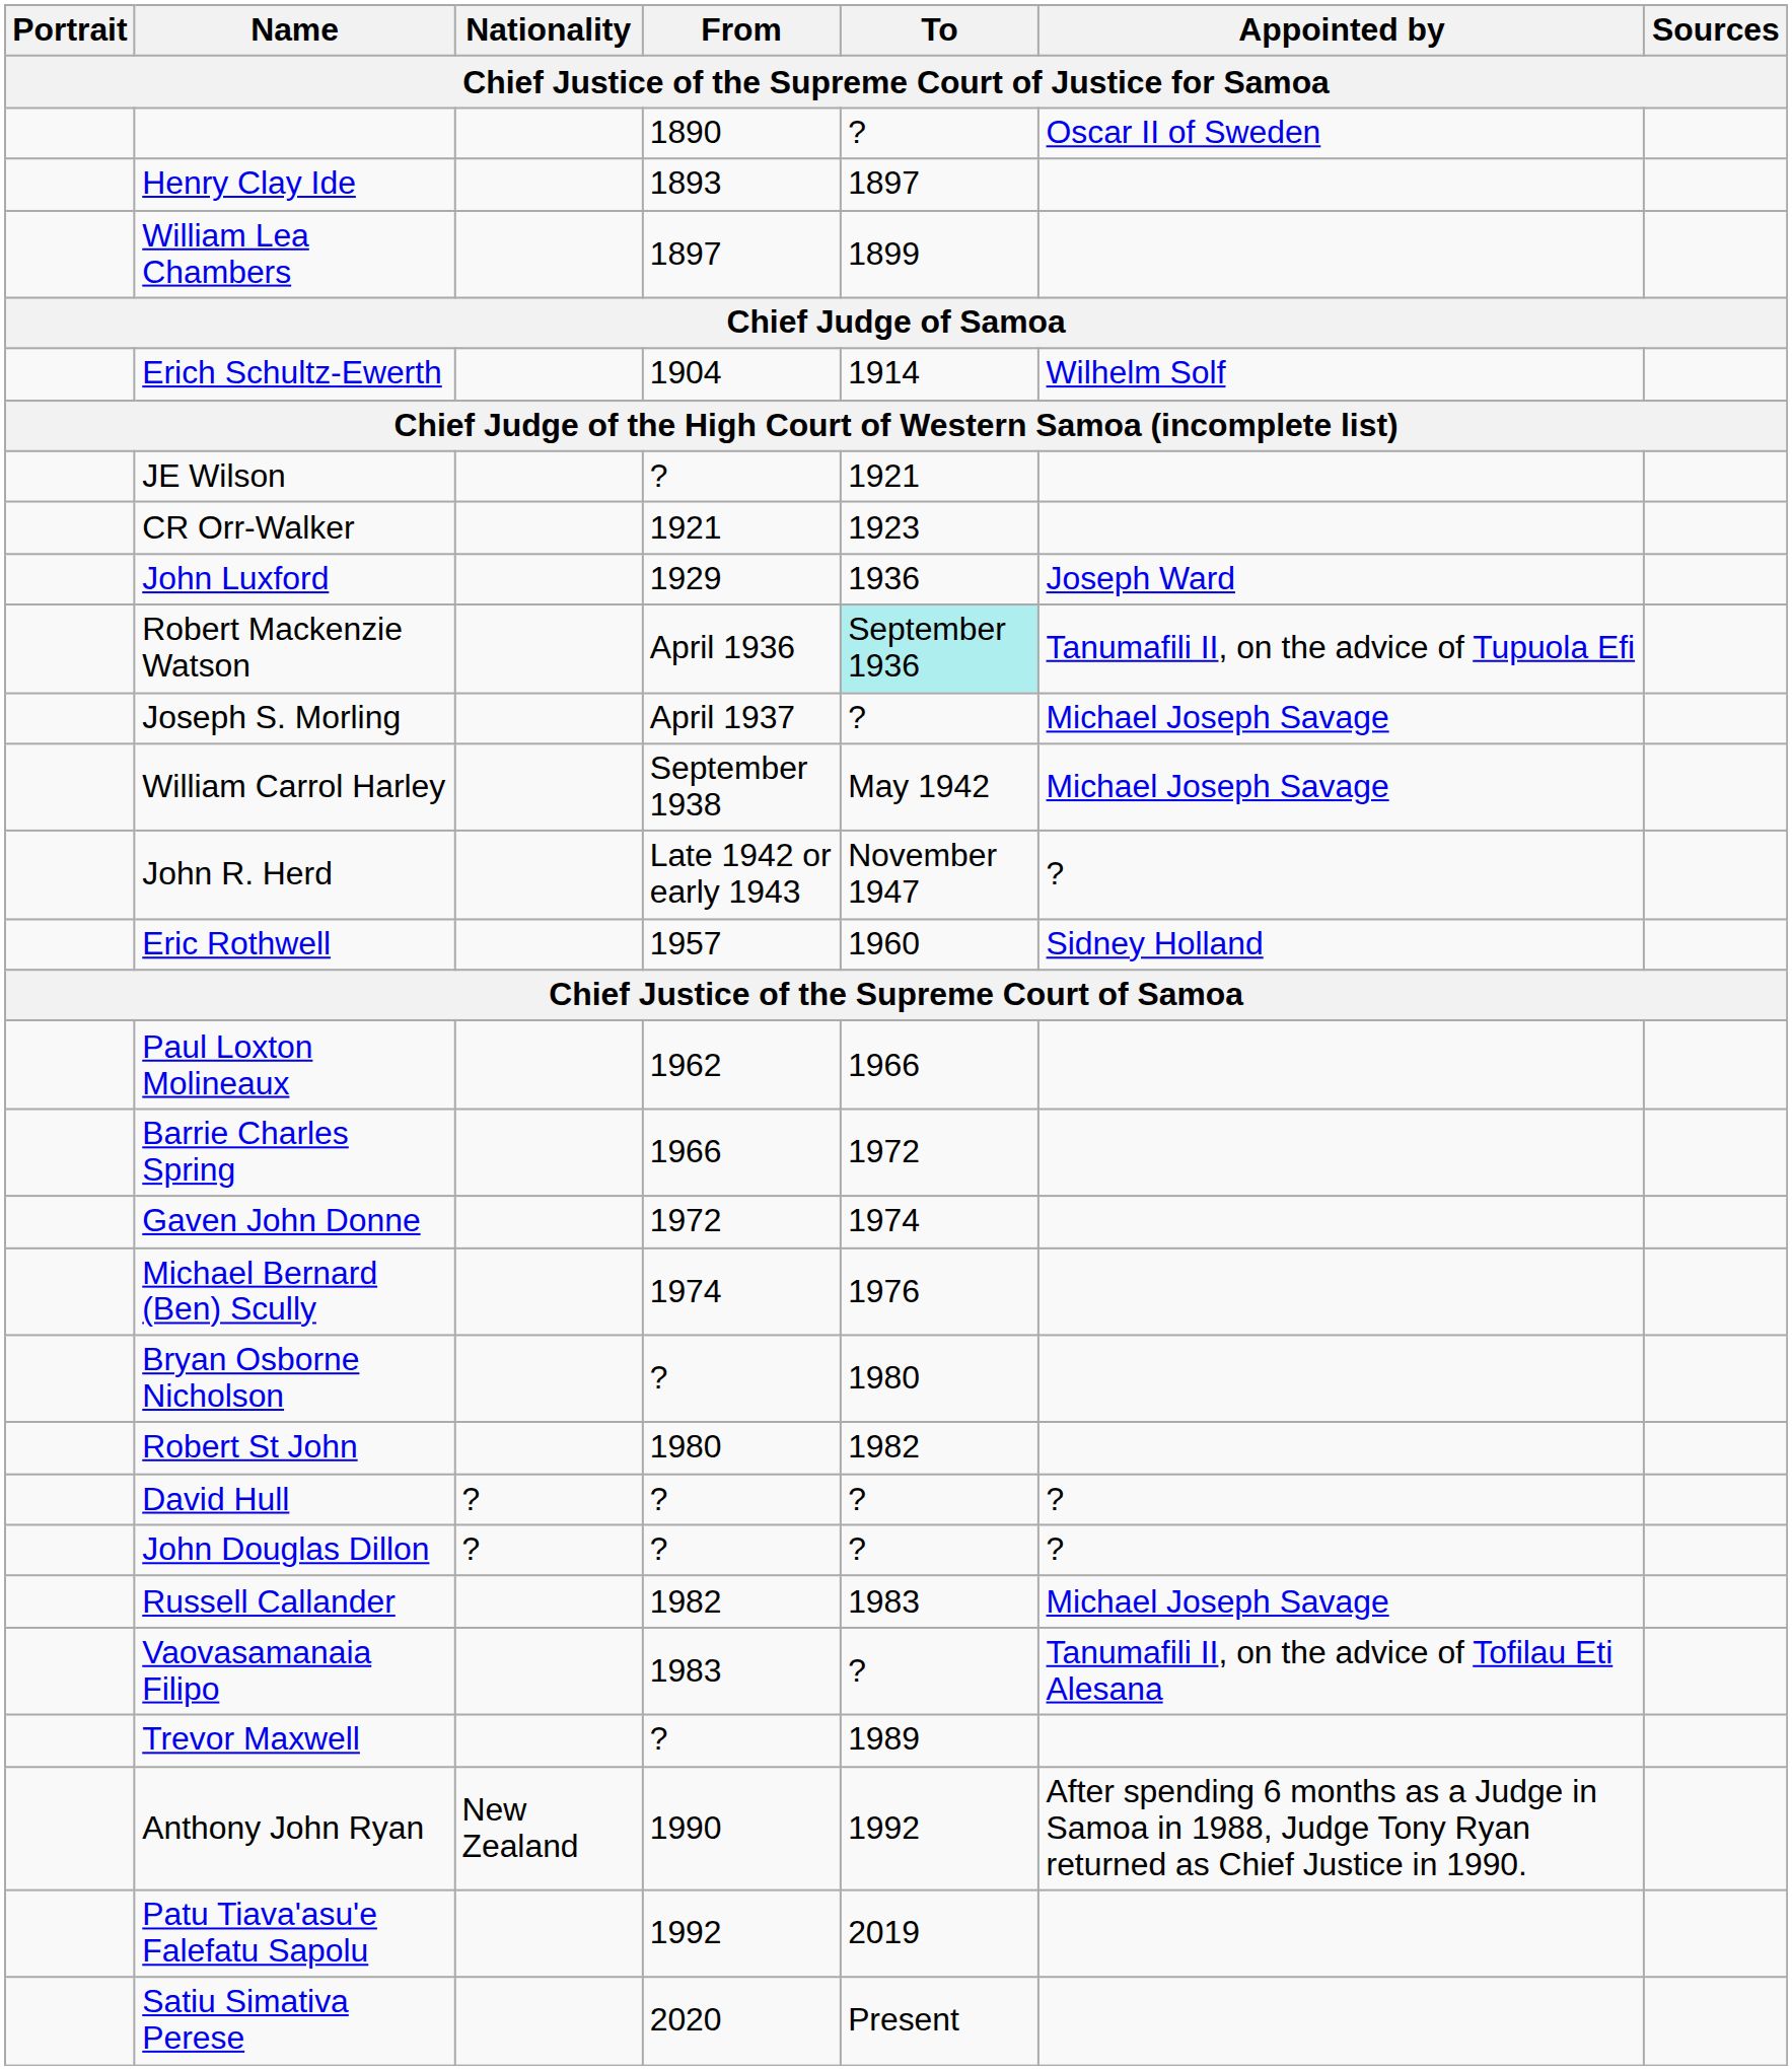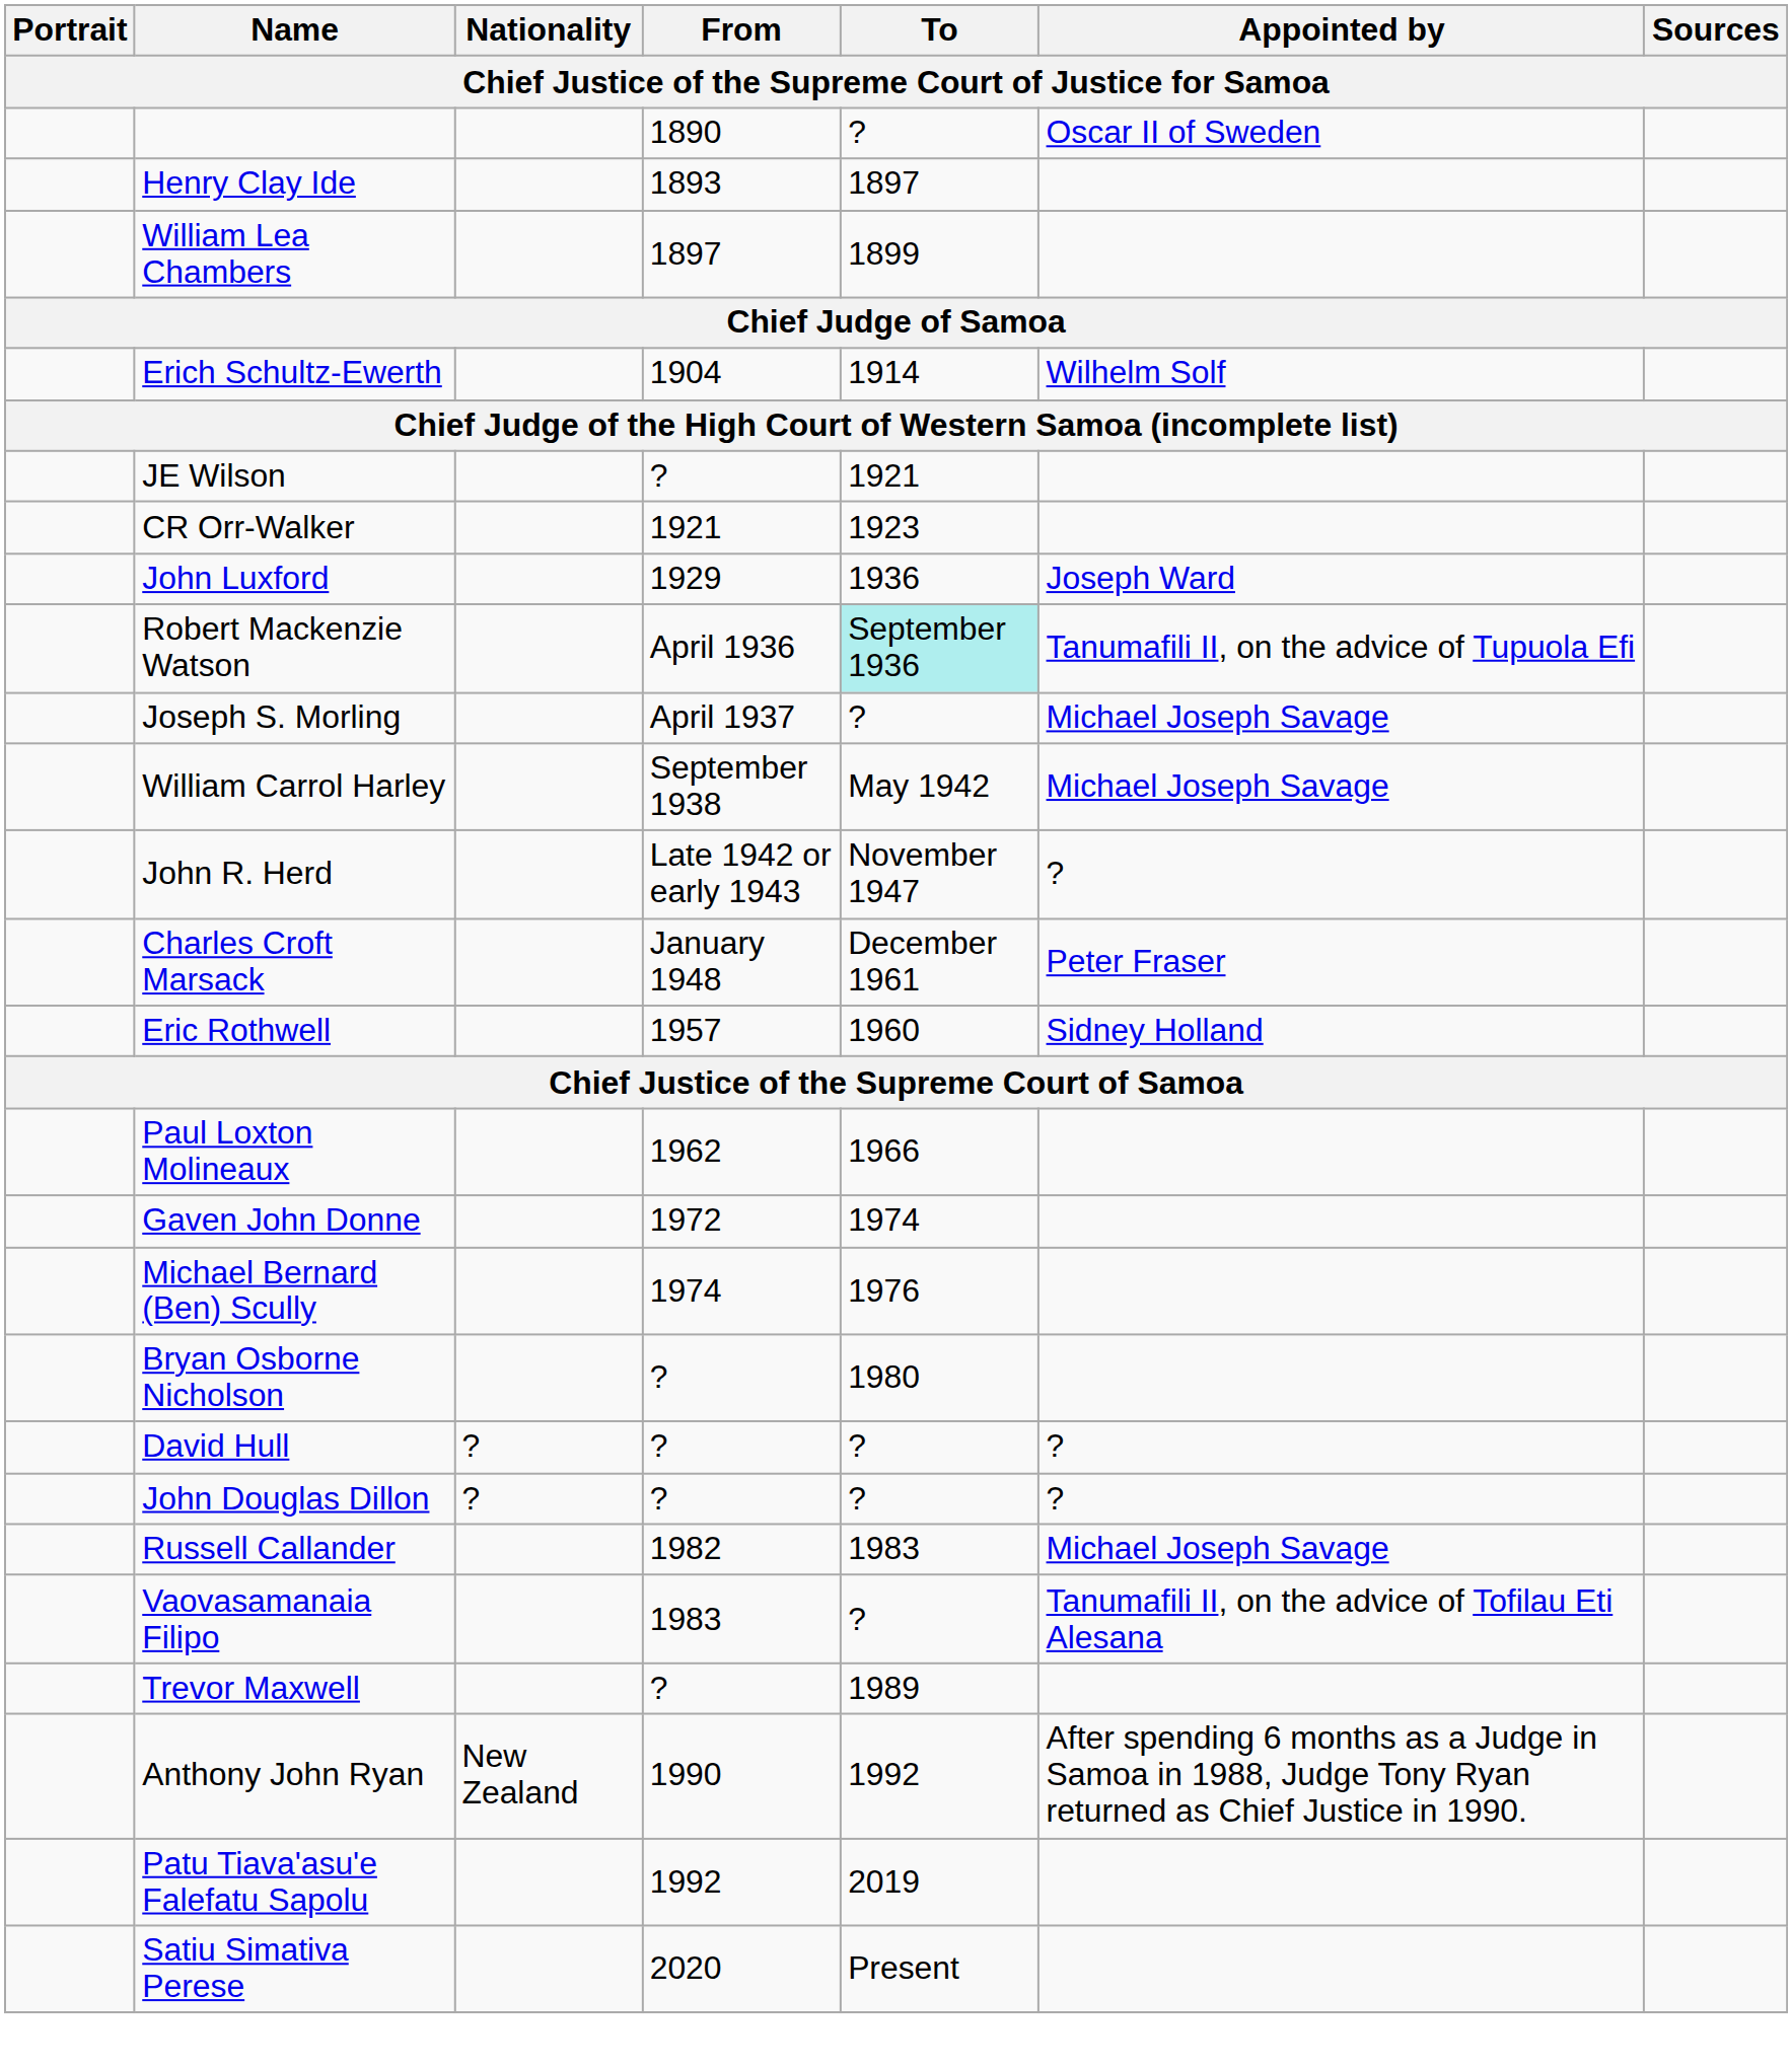 <table class="wikitable" style="width: 100%">
 <tr>
 <th>Portrait</th>
 <th>Name</th>
 <th>Nationality</th>
 <th>From</th>
 <th>To</th>
 <th>Appointed by</th>
 <th>Sources</th>
 </tr>
 <tr>
 <th colspan=7>Chief Justice of the Supreme Court of Justice for Samoa</th>
 </tr>
 <tr>
 <td></td>
 <td></td>
 <td></td>
 <td>1890</td>
 <td>?</td>
 <td><a href='#'>Oscar II of Sweden</a></td>
 <td></td>
 </tr>
 <tr>
 <td></td>
 <td><a href='#'>Henry Clay Ide</a></td>
 <td></td>
 <td>1893</td>
 <td>1897</td>
 <td></td>
 <td></td>
 </tr>
 <tr>
 <td></td>
 <td><a href='#'>William Lea Chambers</a></td>
 <td></td>
 <td>1897</td>
 <td>1899</td>
 <td></td>
 <td></td>
 </tr>
 <tr>
 <th colspan=7>Chief Judge of Samoa<br></th>
 </tr>
 <tr>
 <td></td>
 <td><a href='#'>Erich Schultz-Ewerth</a><br></td>
 <td></td>
 <td>1904</td>
 <td>1914</td>
 <td><a href='#'>Wilhelm Solf</a></td>
 <td></td>
 </tr>
 <tr>
 <th colspan=7>Chief Judge of the High Court of Western Samoa (incomplete list)</th>
 </tr>
 <tr>
 <td></td>
 <td>JE Wilson</td>
 <td></td>
 <td>?</td>
 <td>1921</td>
 <td></td>
 <td></td>
 </tr>
 <tr>
 <td></td>
 <td>CR Orr-Walker</td>
 <td></td>
 <td>1921</td>
 <td>1923</td>
 <td></td>
 <td></td>
 </tr>
 <tr>
 <td></td>
 <td><a href='#'>John Luxford</a></td>
 <td></td>
 <td>1929</td>
 <td>1936</td>
 <td><a href='#'>Joseph Ward</a></td>
 <td></td>
 </tr>
 <tr>
 <td></td>
 <td>Robert Mackenzie Watson</td>
 <td></td>
 <td>April 1936</td>
 <td style="background: paleturquoise;">September 1936</td>
 <td><a href='#'>Tanumafili II</a>, on the advice of <a href='#'>Tupuola Efi</a></td>
 <td></td>
 </tr>
 <tr>
 <td></td>
 <td>Joseph S. Morling</td>
 <td></td>
 <td>April 1937</td>
 <td>?</td>
 <td><a href='#'>Michael Joseph Savage</a></td>
 <td></td>
 </tr>
 <tr>
 <td></td>
 <td>William Carrol Harley</td>
 <td></td>
 <td>September 1938</td>
 <td>May 1942</td>
 <td><a href='#'>Michael Joseph Savage</a></td>
 <td></td>
 </tr>
 <tr>
 <td></td>
 <td>John R. Herd</td>
 <td></td>
 <td>Late 1942 or<br>early 1943</td>
 <td>November 1947</td>
 <td>?</td>
 <td></td>
 </tr>
 <tr>
 <td></td>
+<td><a href='#'>Charles Croft Marsack</a></td>
+<td></td>
+<td>January 1948</td>
+<td>December 1961</td>
+<td><a href='#'>Peter Fraser</a></td>
+<td></td>
+</tr>
+<tr>
+<td></td>
 <td><a href='#'>Eric Rothwell</a></td>
 <td></td>
 <td>1957</td>
 <td>1960</td>
 <td><a href='#'>Sidney Holland</a></td>
 <td></td>
 </tr>
 <tr>
 <th colspan=7>Chief Justice of the Supreme Court of Samoa</th>
 </tr>
 <tr>
 <td></td>
 <td><a href='#'>Paul Loxton Molineaux</a></td>
 <td></td>
 <td>1962</td>
 <td>1966</td>
-<td></td>
-<td></td>
-</tr>
-<tr>
-<td></td>
-<td><a href='#'>Barrie Charles Spring</a></td>
-<td></td>
-<td>1966</td>
-<td>1972</td>
 <td></td>
 <td></td>
 </tr>
 <tr>
 <td></td>
 <td><a href='#'>Gaven John Donne</a></td>
 <td></td>
 <td>1972</td>
 <td>1974</td>
 <td></td>
 <td></td>
 </tr>
 <tr>
 <td></td>
 <td><a href='#'>Michael Bernard (Ben) Scully</a></td>
 <td></td>
 <td>1974</td>
 <td>1976</td>
 <td></td>
 <td></td>
 </tr>
 <tr>
 <td></td>
 <td><a href='#'>Bryan Osborne Nicholson</a></td>
 <td></td>
 <td>?</td>
 <td>1980</td>
-<td></td>
-<td></td>
-</tr>
-<tr>
-<td></td>
-<td><a href='#'>Robert St John</a></td>
-<td></td>
-<td>1980</td>
-<td>1982</td>
 <td></td>
 <td></td>
 </tr>
 <tr>
 <td></td>
 <td><a href='#'>David Hull</a></td>
 <td>?</td>
 <td>?</td>
 <td>?</td>
 <td>?</td>
 <td></td>
 </tr>
 <tr>
 <td></td>
 <td><a href='#'>John Douglas Dillon</a></td>
 <td>?</td>
 <td>?</td>
 <td>?</td>
 <td>?</td>
 <td></td>
 </tr>
 <tr>
 <td></td>
 <td><a href='#'>Russell Callander</a></td>
 <td></td>
 <td>1982</td>
 <td>1983</td>
 <td><a href='#'>Michael Joseph Savage</a></td>
 <td></td>
 </tr>
 <tr>
 <td></td>
 <td><a href='#'>Vaovasamanaia Filipo</a></td>
 <td></td>
 <td>1983</td>
 <td>?</td>
 <td><a href='#'>Tanumafili II</a>, on the advice of <a href='#'>Tofilau Eti Alesana</a></td>
 <td></td>
 </tr>
 <tr>
 <td></td>
 <td><a href='#'>Trevor Maxwell</a></td>
 <td></td>
 <td>?</td>
 <td>1989</td>
 <td></td>
 <td></td>
 </tr>
 <tr>
 <td></td>
 <td>Anthony John Ryan</td>
 <td>New Zealand</td>
 <td>1990</td>
 <td>1992</td>
 <td>After spending 6 months as a Judge in Samoa in 1988, Judge Tony Ryan returned as Chief Justice in 1990.</td>
 <td></td>
 </tr>
 <tr>
 <td></td>
 <td><a href='#'>Patu Tiava'asu'e Falefatu Sapolu</a></td>
 <td></td>
 <td>1992</td>
 <td>2019</td>
 <td></td>
 <td></td>
 </tr>
 <tr>
 <td></td>
 <td><a href='#'>Satiu Simativa Perese</a></td>
 <td></td>
 <td>2020</td>
 <td>Present</td>
 <td></td>
 <td></td>
 </tr>
 <tr>
 </tr>
 </table>
